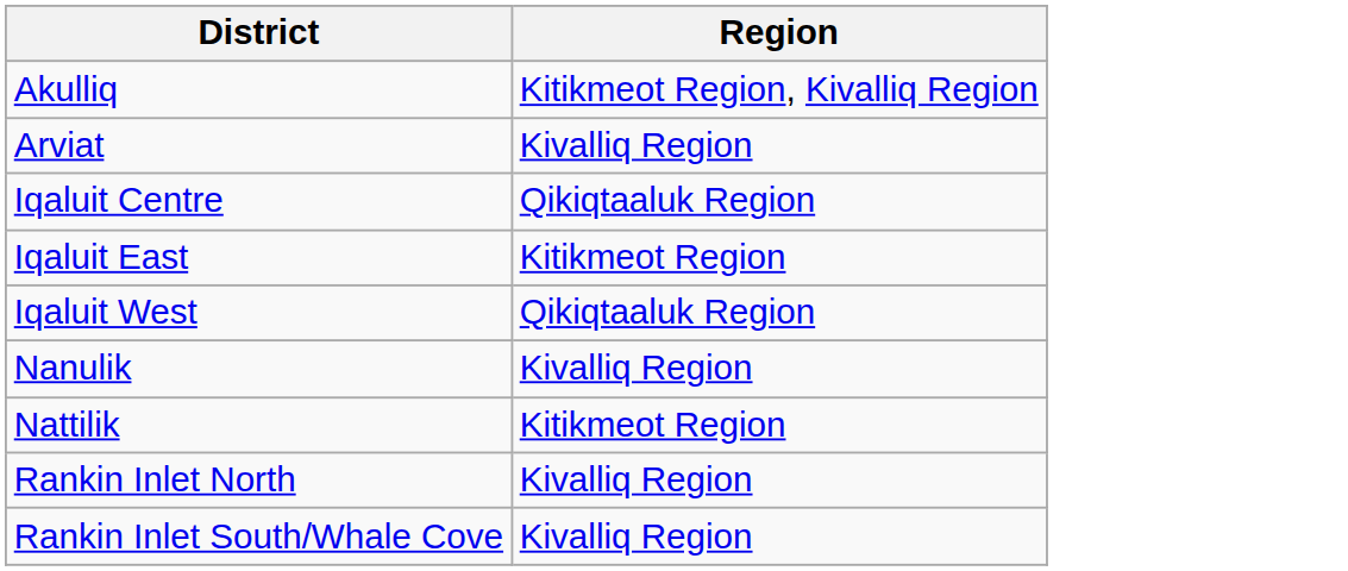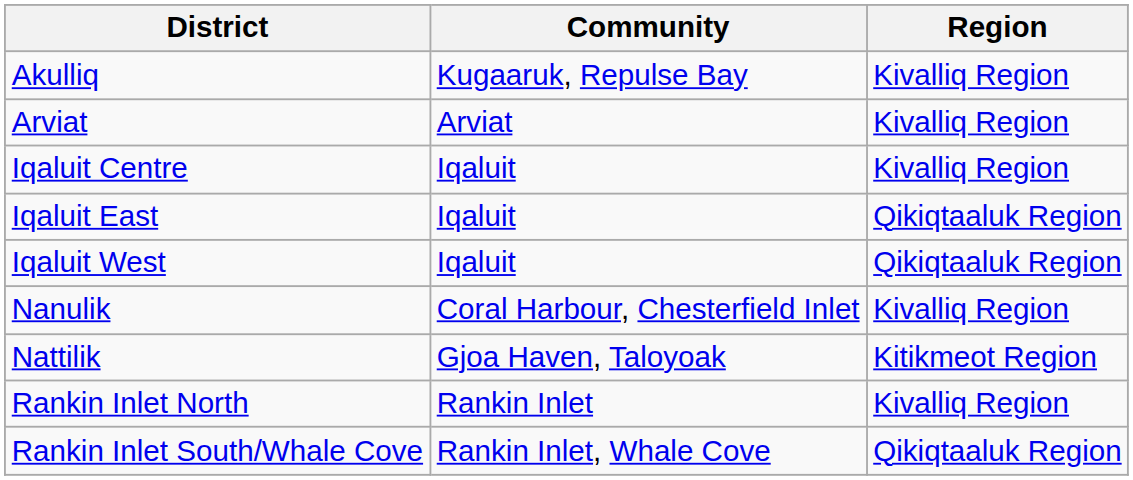 <table class="wikitable sortable">
 <tr>
 <th>District</th>
+<th>Community</th>
 <th>Region</th>
 </tr>
 <tr>
 <td><a href='#'>Akulliq</a></td>
-<td><a href='#'>Kitikmeot Region</a>, <a href='#'>Kivalliq Region</a></td>
+<td><a href='#'>Kugaaruk</a>, <a href='#'>Repulse Bay</a></td>
+<td><a href='#'>Kivalliq Region</a></td>
 </tr>
 <tr>
+<td><a href='#'>Arviat</a></td>
 <td><a href='#'>Arviat</a></td>
 <td><a href='#'>Kivalliq Region</a></td>
 </tr>
 <tr>
 <td><a href='#'>Iqaluit Centre</a></td>
+<td><a href='#'>Iqaluit</a></td>
+<td><a href='#'>Kivalliq Region</a></td>
+</tr>
+<tr>
+<td><a href='#'>Iqaluit East</a></td>
+<td><a href='#'>Iqaluit</a></td>
 <td><a href='#'>Qikiqtaaluk Region</a></td>
 </tr>
 <tr>
-<td><a href='#'>Iqaluit East</a></td>
-<td><a href='#'>Kitikmeot Region</a></td>
-</tr>
-<tr>
 <td><a href='#'>Iqaluit West</a></td>
+<td><a href='#'>Iqaluit</a></td>
 <td><a href='#'>Qikiqtaaluk Region</a></td>
 </tr>
 <tr>
 <td><a href='#'>Nanulik</a></td>
+<td><a href='#'>Coral Harbour</a>, <a href='#'>Chesterfield Inlet</a></td>
 <td><a href='#'>Kivalliq Region</a></td>
 </tr>
 <tr>
 <td><a href='#'>Nattilik</a></td>
+<td><a href='#'>Gjoa Haven</a>, <a href='#'>Taloyoak</a></td>
 <td><a href='#'>Kitikmeot Region</a></td>
 </tr>
 <tr>
 <td><a href='#'>Rankin Inlet North</a></td>
+<td><a href='#'>Rankin Inlet</a></td>
 <td><a href='#'>Kivalliq Region</a></td>
 </tr>
 <tr>
 <td><a href='#'>Rankin Inlet South/Whale Cove</a></td>
-<td><a href='#'>Kivalliq Region</a></td>
+<td><a href='#'>Rankin Inlet</a>, <a href='#'>Whale Cove</a></td>
+<td><a href='#'>Qikiqtaaluk Region</a></td>
 </tr>
 </table>
